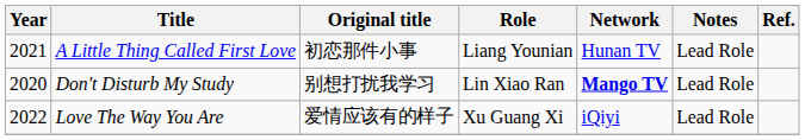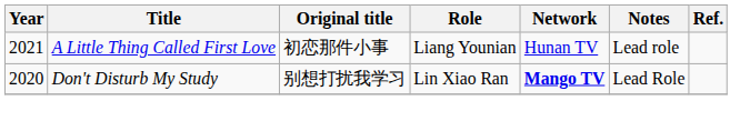 <table class="wikitable">
 <tr>
 <th>Year</th>
 <th>Title</th>
 <th>Original title</th>
 <th>Role</th>
 <th>Network</th>
 <th>Notes</th>
 <th>Ref.</th>
 </tr>
 <tr>
 <td>2021</td>
 <td><em><a href='#'>A Little Thing Called First Love</a></em></td>
 <td>初恋那件小事</td>
 <td>Liang Younian</td>
 <td><a href='#'>Hunan TV</a></td>
-<td>Lead Role</td>
+<td>Lead role</td>
 <td></td>
 </tr>
 <tr>
 <td>2020</td>
 <td><em>Don't Disturb My Study</em></td>
 <td>别想打扰我学习</td>
 <td>Lin Xiao Ran</td>
 <td><strong><a href='#'>Mango TV</a></strong></td>
 <td>Lead Role</td>
 <td></td>
 </tr>
 <tr>
-<td>2022</td>
-<td><em>Love The Way You Are</em></td>
-<td>爱情应该有的样子</td>
-<td>Xu Guang Xi</td>
-<td><a href='#'>iQiyi</a></td>
-<td>Lead Role</td>
-<td></td>
-</tr>
-<tr>
 </tr>
 </table>
